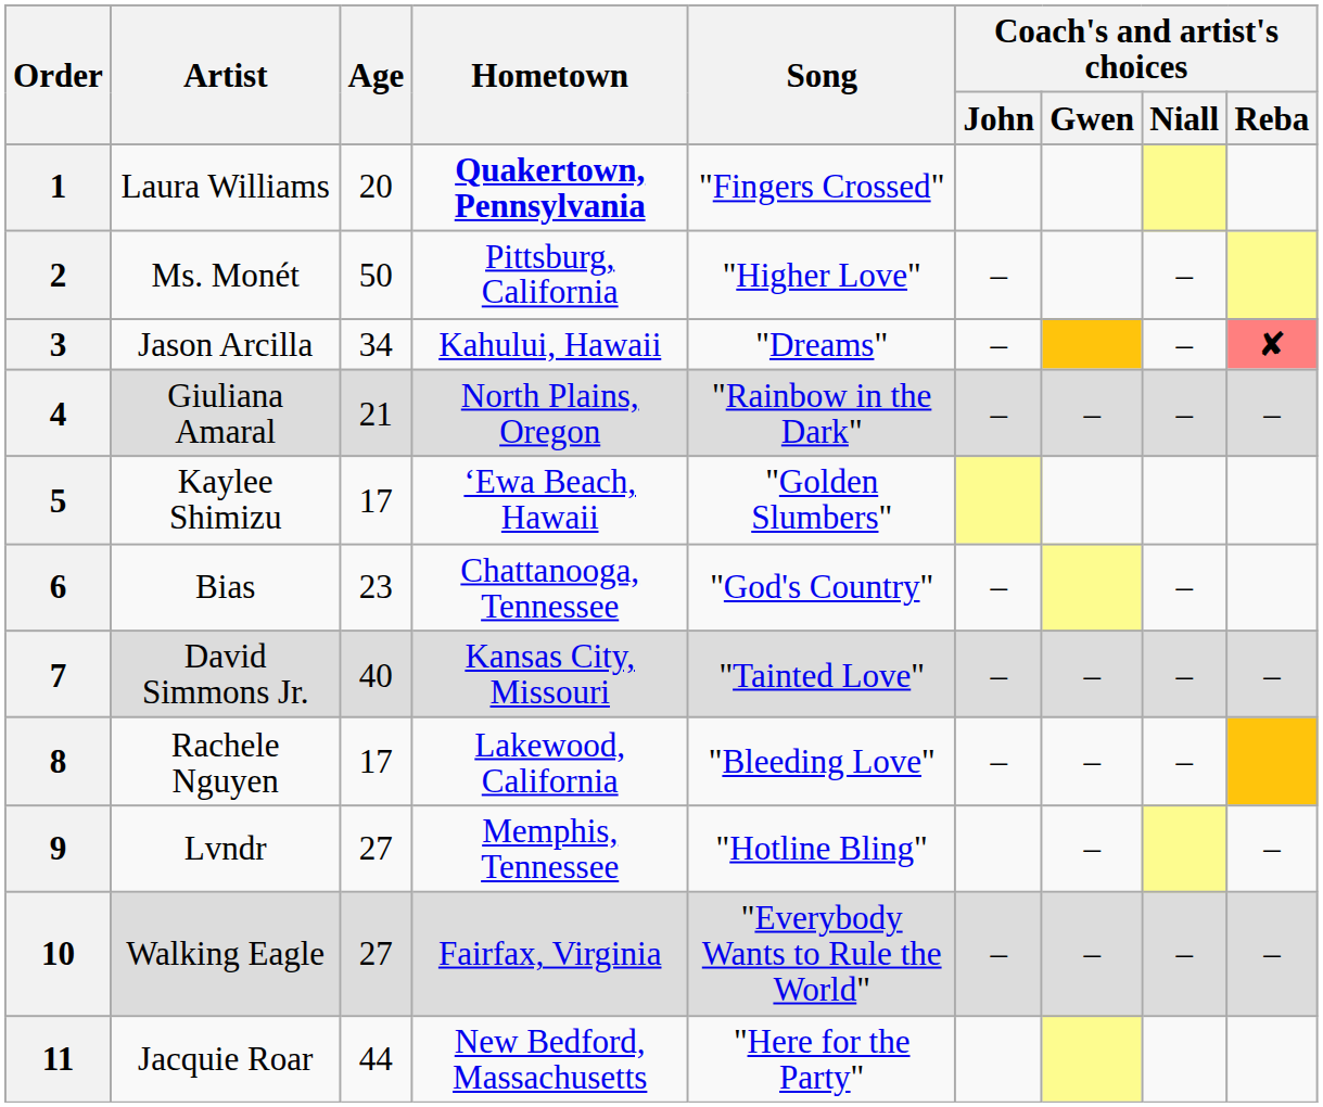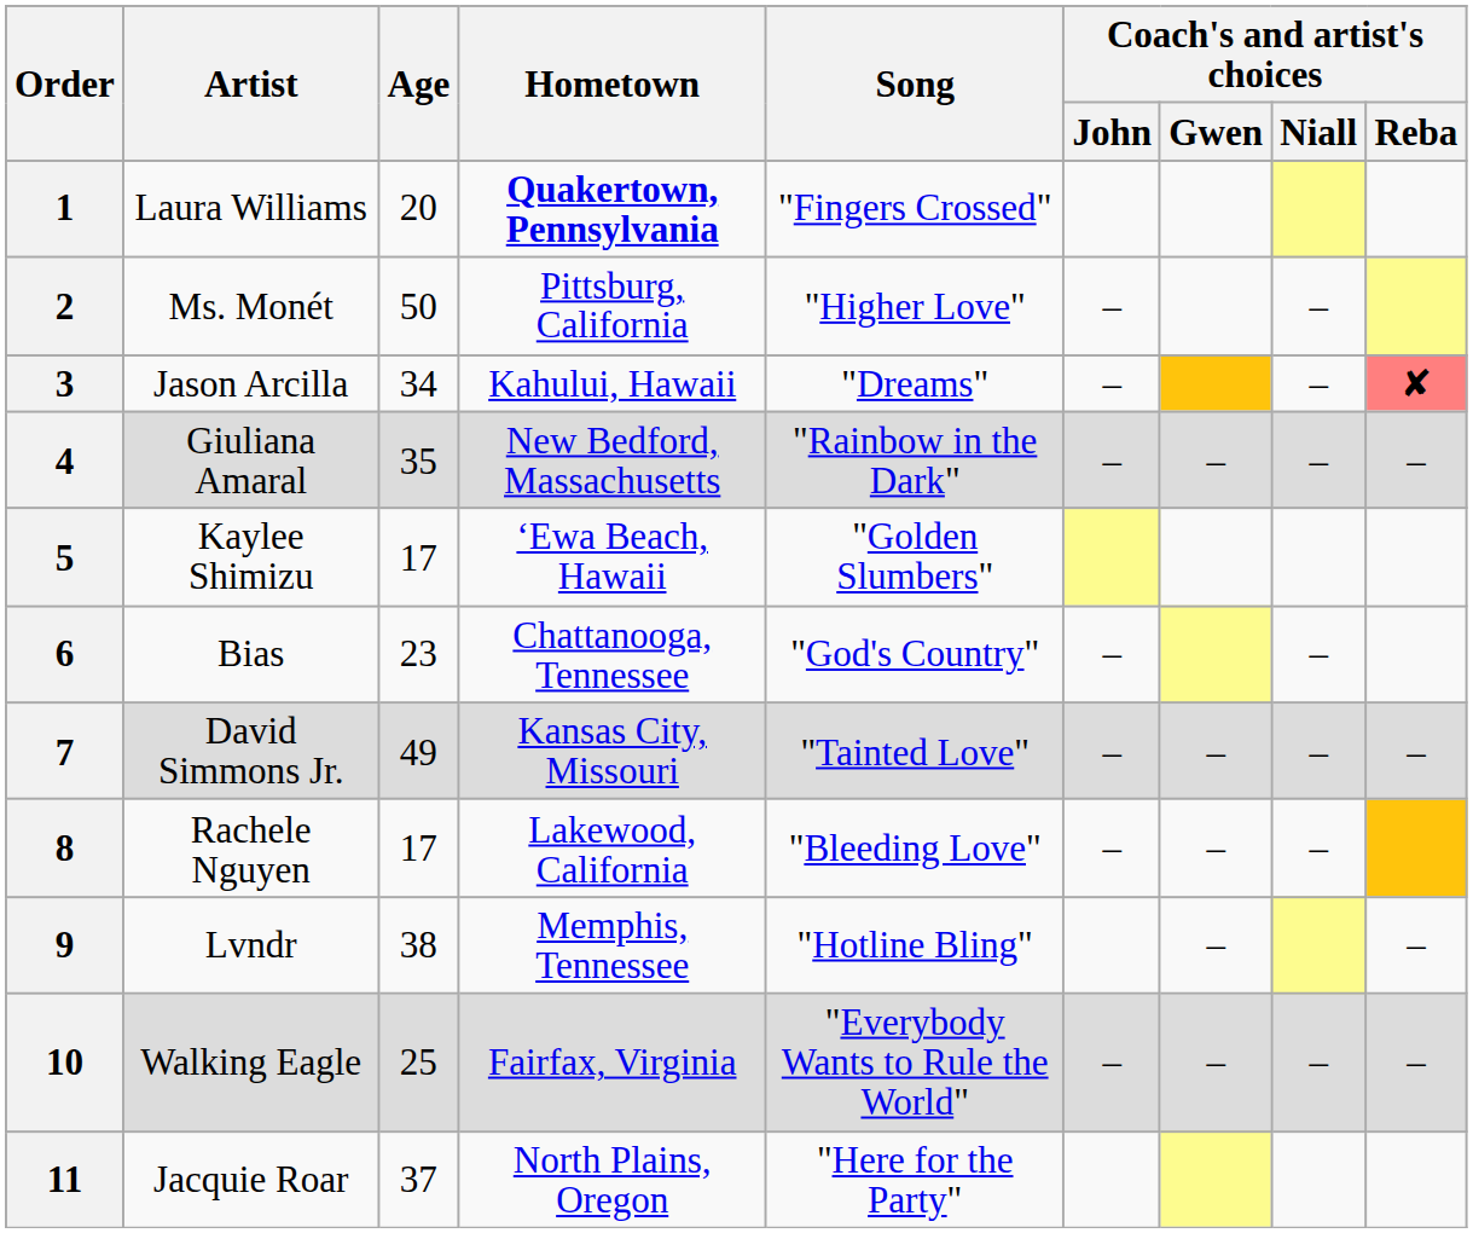 <table class="wikitable" style="text-align:center; line-height:17px; width:100%">
 <tr>
 <th scope="col" rowspan="2" style="width:05%">Order</th>
 <th scope="col" rowspan="2" style="width:20%">Artist</th>
 <th scope="col" rowspan="2" style="width:05%">Age</th>
 <th scope="col" rowspan="2" style="width:23%">Hometown</th>
 <th rowspan="2" scope="col" style="width:23%">Song</th>
 <th scope="col" colspan="4" style="width:25%">Coach's and artist's choices</th>
 </tr>
 <tr>
 <th style="width:06%">John</th>
 <th style="width:06%">Gwen</th>
 <th style="width:06%">Niall</th>
 <th style="width:06%">Reba</th>
 </tr>
 <tr>
 <th>1</th>
 <td>Laura Williams</td>
 <td>20</td>
 <td><strong><a href='#'>Quakertown, Pennsylvania</a></strong></td>
 <td>"<a href='#'>Fingers Crossed</a>"</td>
 <td><em></em></td>
 <td><em></em></td>
 <td style="background:#fdfc8f"><em></em></td>
 <td><em></em></td>
 </tr>
 <tr>
 <th>2</th>
 <td>Ms. Monét</td>
 <td>50</td>
 <td><a href='#'>Pittsburg, California</a></td>
 <td>"<a href='#'>Higher Love</a>"</td>
 <td>–</td>
 <td><em></em></td>
 <td>–</td>
 <td style="background:#fdfc8f"><em></em></td>
 </tr>
 <tr>
 <th>3</th>
 <td>Jason Arcilla</td>
 <td>34</td>
 <td><a href='#'>Kahului, Hawaii</a></td>
 <td>"<a href='#'>Dreams</a>"</td>
 <td>–</td>
 <td style="background:#ffc40c"><em></em></td>
 <td>–</td>
 <td style="background:#FF7F7F">✘</td>
 </tr>
 <tr style="background:#DCDCDC">
 <th>4</th>
 <td>Giuliana Amaral</td>
-<td>21</td>
-<td><a href='#'>North Plains, Oregon</a></td>
+<td>35</td>
+<td><a href='#'>New Bedford, Massachusetts</a></td>
 <td>"<a href='#'>Rainbow in the Dark</a>"</td>
 <td>–</td>
 <td>–</td>
 <td>–</td>
 <td>–</td>
 </tr>
 <tr>
 <th>5</th>
 <td>Kaylee Shimizu</td>
 <td>17</td>
 <td><a href='#'>ʻEwa Beach, Hawaii</a></td>
 <td>"<a href='#'>Golden Slumbers</a>"</td>
 <td style="background:#fdfc8f"><em></em></td>
 <td><em></em></td>
 <td><em></em></td>
 <td><em></em></td>
 </tr>
 <tr>
 <th>6</th>
 <td>Bias</td>
 <td>23</td>
 <td><a href='#'>Chattanooga, Tennessee</a></td>
 <td>"<a href='#'>God's Country</a>"</td>
 <td>–</td>
 <td style="background:#fdfc8f"><em></em></td>
 <td>–</td>
 <td><em></em></td>
 </tr>
 <tr style="background:#DCDCDC">
 <th>7</th>
 <td>David Simmons Jr.</td>
-<td>40</td>
+<td>49</td>
 <td><a href='#'>Kansas City, Missouri</a></td>
 <td>"<a href='#'>Tainted Love</a>"</td>
 <td>–</td>
 <td>–</td>
 <td>–</td>
 <td>–</td>
 </tr>
 <tr>
 <th>8</th>
 <td>Rachele Nguyen</td>
 <td>17</td>
 <td><a href='#'>Lakewood, California</a></td>
 <td>"<a href='#'>Bleeding Love</a>"</td>
 <td>–</td>
 <td>–</td>
 <td>–</td>
 <td style="background:#ffc40c"><em></em></td>
 </tr>
 <tr>
 <th>9</th>
 <td>Lvndr</td>
-<td>27</td>
+<td>38</td>
 <td><a href='#'>Memphis, Tennessee</a></td>
 <td>"<a href='#'>Hotline Bling</a>"</td>
 <td><em></em></td>
 <td>–</td>
 <td style="background:#fdfc8f"><em></em></td>
 <td>–</td>
 </tr>
 <tr style="background:#DCDCDC">
 <th>10</th>
 <td>Walking Eagle</td>
-<td>27</td>
+<td>25</td>
 <td><a href='#'>Fairfax, Virginia</a></td>
 <td>"<a href='#'>Everybody Wants to Rule the World</a>"</td>
 <td>–</td>
 <td>–</td>
 <td>–</td>
 <td>–</td>
 </tr>
 <tr>
 <th>11</th>
 <td>Jacquie Roar</td>
-<td>44</td>
-<td><a href='#'>New Bedford, Massachusetts</a></td>
+<td>37</td>
+<td><a href='#'>North Plains, Oregon</a></td>
 <td>"<a href='#'>Here for the Party</a>"</td>
 <td><em></em></td>
 <td style="background:#fdfc8f"><em></em></td>
 <td><em></em></td>
 <td><em></em></td>
 </tr>
 </table>
